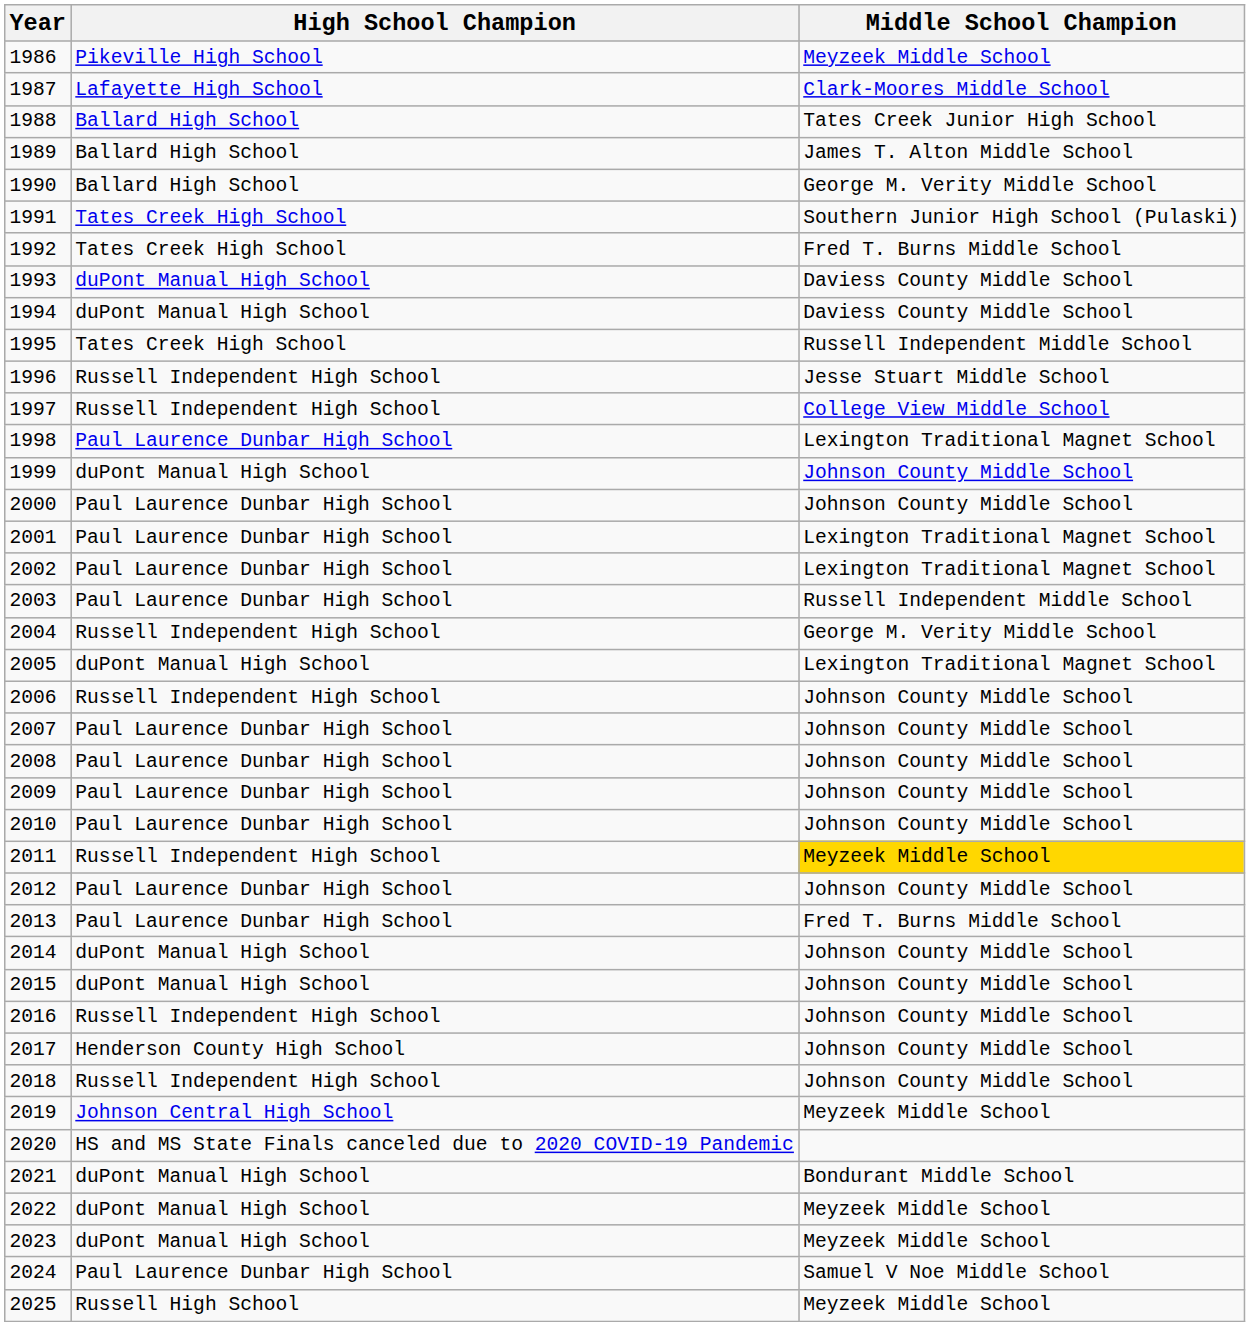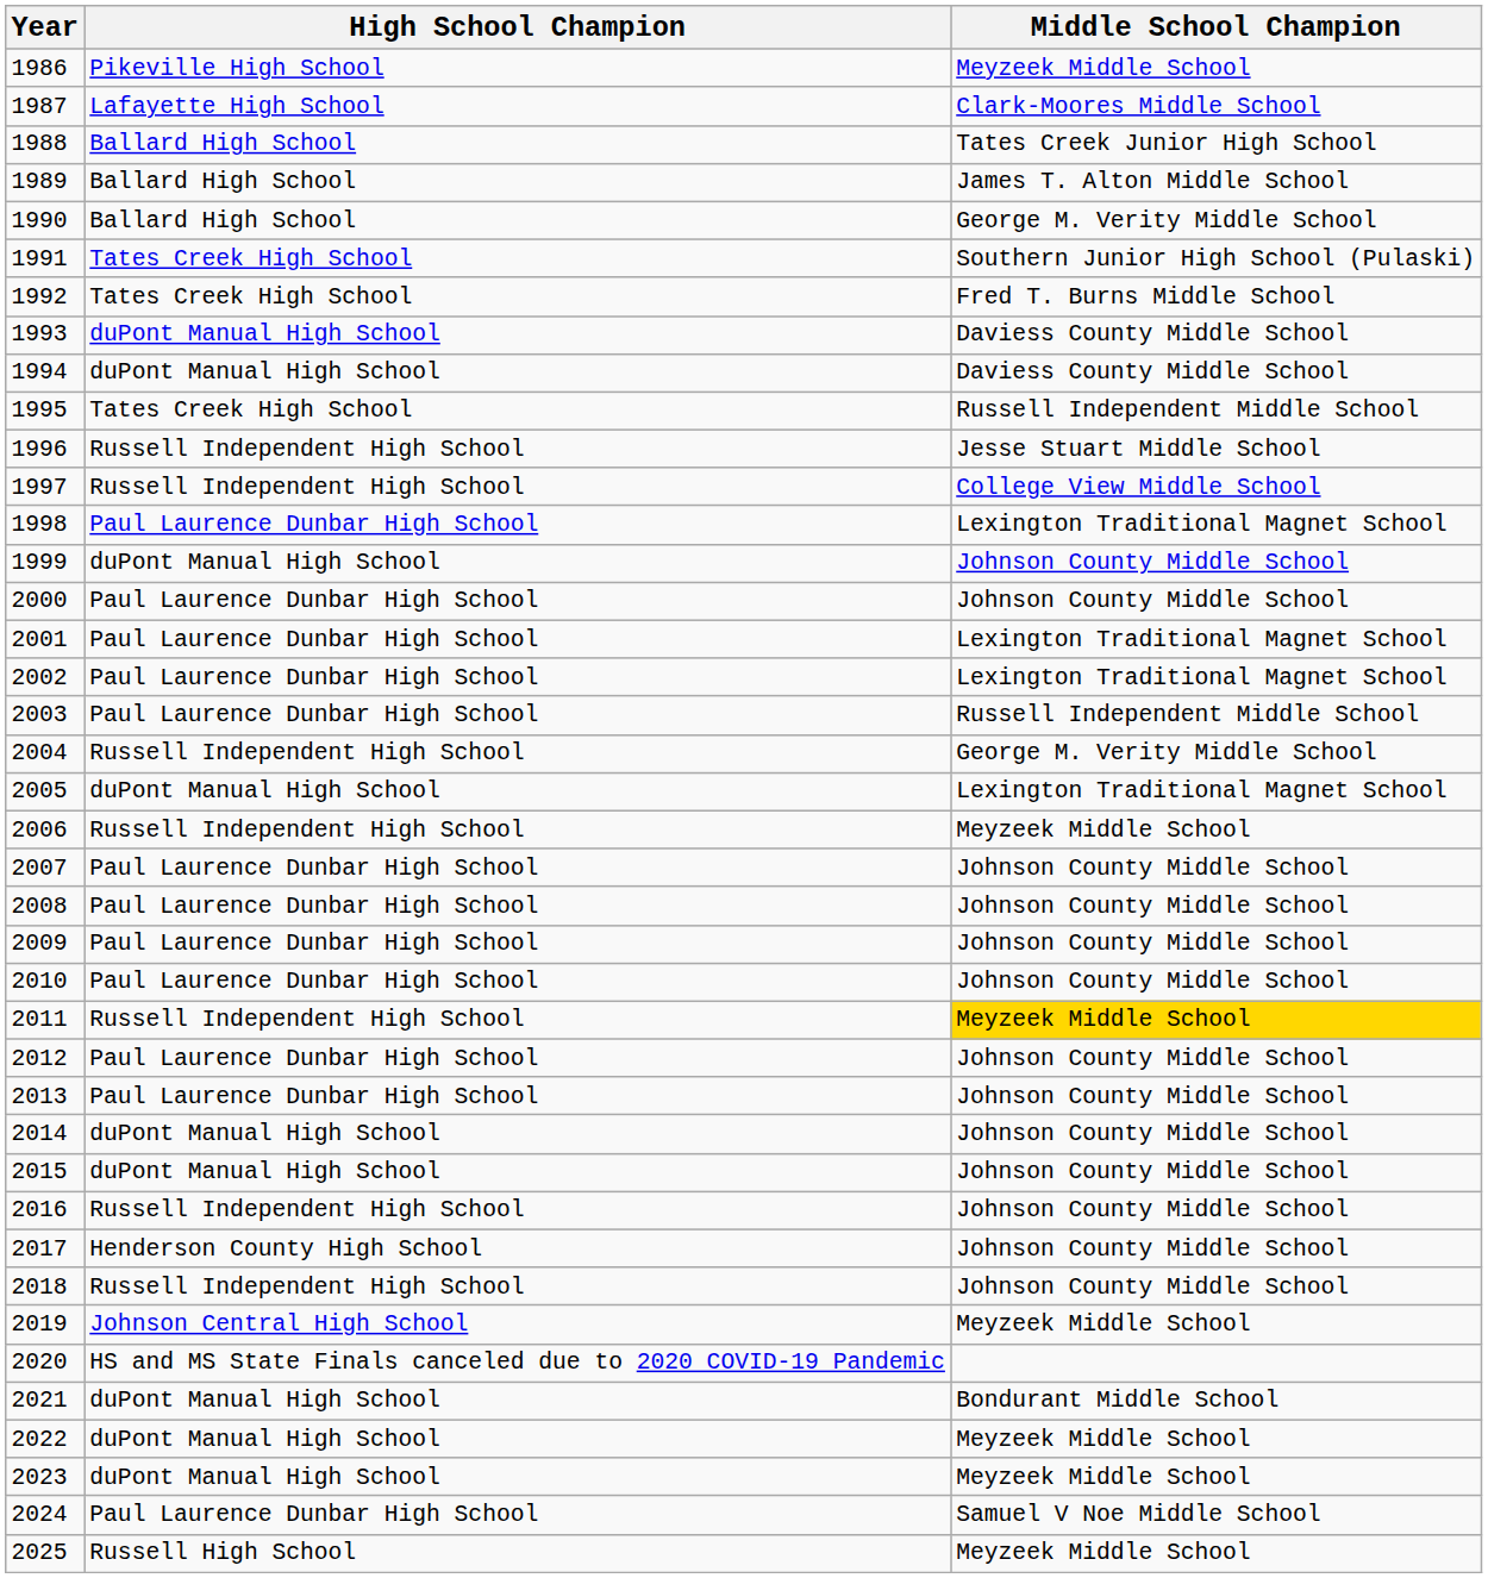 <table class="wikitable">
 <tr>
 <th><big>Year</big></th>
 <th><big>High School Champion</big></th>
 <th><big>Middle School Champion</big></th>
 </tr>
 <tr>
 <td>1986</td>
 <td><a href='#'>Pikeville High School</a></td>
 <td><a href='#'>Meyzeek Middle School</a></td>
 </tr>
 <tr>
 <td>1987</td>
 <td><a href='#'>Lafayette High School</a></td>
 <td><a href='#'>Clark-Moores Middle School</a></td>
 </tr>
 <tr>
 <td>1988</td>
 <td><a href='#'>Ballard High School</a></td>
 <td>Tates Creek Junior High School</td>
 </tr>
 <tr>
 <td>1989</td>
 <td>Ballard High School</td>
 <td>James T. Alton Middle School</td>
 </tr>
 <tr>
 <td>1990</td>
 <td>Ballard High School</td>
 <td>George M. Verity Middle School</td>
 </tr>
 <tr>
 <td>1991</td>
 <td><a href='#'>Tates Creek High School</a></td>
 <td>Southern Junior High School (Pulaski)</td>
 </tr>
 <tr>
 <td>1992</td>
 <td>Tates Creek High School</td>
 <td>Fred T. Burns Middle School</td>
 </tr>
 <tr>
 <td>1993</td>
 <td><a href='#'>duPont Manual High School</a></td>
 <td>Daviess County Middle School</td>
 </tr>
 <tr>
 <td>1994</td>
 <td>duPont Manual High School</td>
 <td>Daviess County Middle School</td>
 </tr>
 <tr>
 <td>1995</td>
 <td>Tates Creek High School</td>
 <td>Russell Independent Middle School</td>
 </tr>
 <tr>
 <td>1996</td>
 <td>Russell Independent High School</td>
 <td>Jesse Stuart Middle School</td>
 </tr>
 <tr>
 <td>1997</td>
 <td>Russell Independent High School</td>
 <td><a href='#'>College View Middle School</a></td>
 </tr>
 <tr>
 <td>1998</td>
 <td><a href='#'>Paul Laurence Dunbar High School</a></td>
 <td>Lexington Traditional Magnet School</td>
 </tr>
 <tr>
 <td>1999</td>
 <td>duPont Manual High School</td>
 <td><a href='#'>Johnson County Middle School</a></td>
 </tr>
 <tr>
 <td>2000</td>
 <td>Paul Laurence Dunbar High School</td>
 <td>Johnson County Middle School</td>
 </tr>
 <tr>
 <td>2001</td>
 <td>Paul Laurence Dunbar High School</td>
 <td>Lexington Traditional Magnet School</td>
 </tr>
 <tr>
 <td>2002</td>
 <td>Paul Laurence Dunbar High School</td>
 <td>Lexington Traditional Magnet School</td>
 </tr>
 <tr>
 <td>2003</td>
 <td>Paul Laurence Dunbar High School</td>
 <td>Russell Independent Middle School</td>
 </tr>
 <tr>
 <td>2004</td>
 <td>Russell Independent High School</td>
 <td>George M. Verity Middle School</td>
 </tr>
 <tr>
 <td>2005</td>
 <td>duPont Manual High School</td>
 <td>Lexington Traditional Magnet School</td>
 </tr>
 <tr>
 <td>2006</td>
 <td>Russell Independent High School</td>
-<td>Johnson County Middle School</td>
+<td>Meyzeek Middle School</td>
 </tr>
 <tr>
 <td>2007</td>
 <td>Paul Laurence Dunbar High School</td>
 <td>Johnson County Middle School</td>
 </tr>
 <tr>
 <td>2008</td>
 <td>Paul Laurence Dunbar High School</td>
 <td>Johnson County Middle School</td>
 </tr>
 <tr>
 <td>2009</td>
 <td>Paul Laurence Dunbar High School</td>
 <td>Johnson County Middle School</td>
 </tr>
 <tr>
 <td>2010</td>
 <td>Paul Laurence Dunbar High School</td>
 <td>Johnson County Middle School</td>
 </tr>
 <tr>
 <td>2011</td>
 <td>Russell Independent High School</td>
 <td style="background: gold;">Meyzeek Middle School</td>
 </tr>
 <tr>
 <td>2012</td>
 <td>Paul Laurence Dunbar High School</td>
 <td>Johnson County Middle School</td>
 </tr>
 <tr>
 <td>2013</td>
 <td>Paul Laurence Dunbar High School</td>
-<td>Fred T. Burns Middle School</td>
+<td>Johnson County Middle School</td>
 </tr>
 <tr>
 <td>2014</td>
 <td>duPont Manual High School</td>
 <td>Johnson County Middle School</td>
 </tr>
 <tr>
 <td>2015</td>
 <td>duPont Manual High School</td>
 <td>Johnson County Middle School</td>
 </tr>
 <tr>
 <td>2016</td>
 <td>Russell Independent High School</td>
 <td>Johnson County Middle School</td>
 </tr>
 <tr>
 <td>2017</td>
 <td>Henderson County High School</td>
 <td>Johnson County Middle School</td>
 </tr>
 <tr>
 <td>2018</td>
 <td>Russell Independent High School</td>
 <td>Johnson County Middle School</td>
 </tr>
 <tr>
 <td>2019</td>
 <td><a href='#'>Johnson Central High School</a></td>
 <td>Meyzeek Middle School</td>
 </tr>
 <tr>
 <td>2020</td>
 <td>HS and MS State Finals canceled due to <a href='#'>2020 COVID-19 Pandemic</a></td>
 </tr>
 <tr>
 <td>2021</td>
 <td>duPont Manual High School</td>
 <td>Bondurant Middle School</td>
 </tr>
 <tr>
 <td>2022</td>
 <td>duPont Manual High School</td>
 <td>Meyzeek Middle School</td>
 </tr>
 <tr>
 <td>2023</td>
 <td>duPont Manual High School</td>
 <td>Meyzeek Middle School</td>
 </tr>
 <tr>
 <td>2024</td>
 <td>Paul Laurence Dunbar High School</td>
 <td>Samuel V Noe Middle School</td>
 </tr>
 <tr>
 <td>2025</td>
 <td>Russell High School</td>
 <td>Meyzeek Middle School</td>
 </tr>
 </table>
